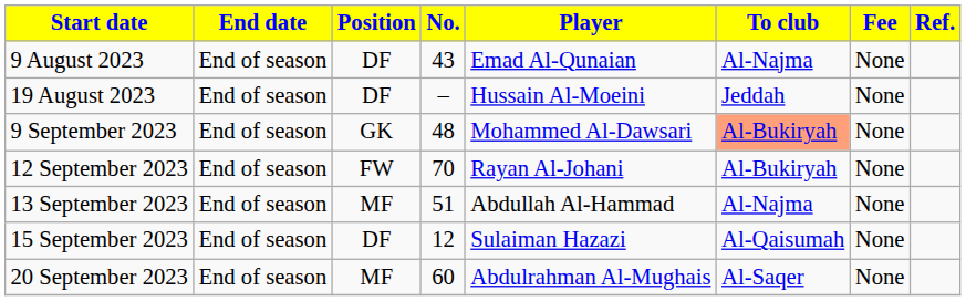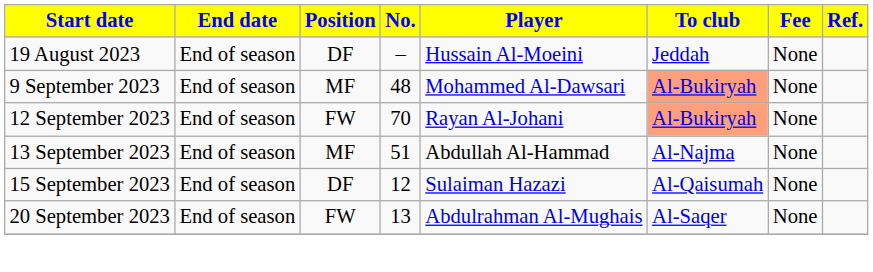 <table class="wikitable sortable">
 <tr>
 <th style="background:yellow; color:blue;"><strong>Start date</strong></th>
 <th style="background:yellow; color:blue;"><strong>End date</strong></th>
 <th style="background:yellow; color:blue;"><strong>Position</strong></th>
 <th style="background:yellow; color:blue;"><strong>No.</strong></th>
 <th style="background:yellow; color:blue;"><strong>Player</strong></th>
 <th style="background:yellow; color:blue;"><strong>To club</strong></th>
 <th style="background:yellow; color:blue;"><strong>Fee</strong></th>
 <th style="background:yellow; color:blue;"><strong>Ref.</strong></th>
-</tr>
-<tr>
-<td>9 August 2023</td>
-<td>End of season</td>
-<td style="text-align:center;">DF</td>
-<td style="text-align:center;">43</td>
-<td style="text-align:left;"> <a href='#'>Emad Al-Qunaian</a></td>
-<td style="text-align:left;"> <a href='#'>Al-Najma</a></td>
-<td>None</td>
-<td></td>
 </tr>
 <tr>
 <td>19 August 2023</td>
 <td>End of season</td>
 <td style="text-align:center;">DF</td>
 <td style="text-align:center;">–</td>
 <td style="text-align:left;"> <a href='#'>Hussain Al-Moeini</a></td>
 <td style="text-align:left;"> <a href='#'>Jeddah</a></td>
 <td>None</td>
 <td></td>
 </tr>
 <tr>
 <td>9 September 2023</td>
 <td>End of season</td>
-<td style="text-align:center;">GK</td>
+<td style="text-align:center;">MF</td>
 <td style="text-align:center;">48</td>
 <td style="text-align:left;"> <a href='#'>Mohammed Al-Dawsari</a></td>
 <td style="background: lightsalmon; text-align:left;"> <a href='#'>Al-Bukiryah</a></td>
 <td>None</td>
 <td></td>
 </tr>
 <tr>
 <td>12 September 2023</td>
 <td>End of season</td>
 <td style="text-align:center;">FW</td>
 <td style="text-align:center;">70</td>
 <td style="text-align:left;"> <a href='#'>Rayan Al-Johani</a></td>
-<td style="text-align:left;"> <a href='#'>Al-Bukiryah</a></td>
+<td style="background: lightsalmon; text-align:left;"> <a href='#'>Al-Bukiryah</a></td>
 <td>None</td>
 <td></td>
 </tr>
 <tr>
 <td>13 September 2023</td>
 <td>End of season</td>
 <td style="text-align:center;">MF</td>
 <td style="text-align:center;">51</td>
 <td style="text-align:left;"> Abdullah Al-Hammad</td>
 <td style="text-align:left;"> <a href='#'>Al-Najma</a></td>
 <td>None</td>
 <td></td>
 </tr>
 <tr>
 <td>15 September 2023</td>
 <td>End of season</td>
 <td style="text-align:center;">DF</td>
 <td style="text-align:center;">12</td>
 <td style="text-align:left;"> <a href='#'>Sulaiman Hazazi</a></td>
 <td style="text-align:left;"> <a href='#'>Al-Qaisumah</a></td>
 <td>None</td>
 <td></td>
 </tr>
 <tr>
 <td>20 September 2023</td>
 <td>End of season</td>
-<td style="text-align:center;">MF</td>
-<td style="text-align:center;">60</td>
+<td style="text-align:center;">FW</td>
+<td style="text-align:center;">13</td>
 <td style="text-align:left;"> <a href='#'>Abdulrahman Al-Mughais</a></td>
 <td style="text-align:left;"> <a href='#'>Al-Saqer</a></td>
 <td>None</td>
 <td></td>
 </tr>
 <tr>
 </tr>
 </table>
